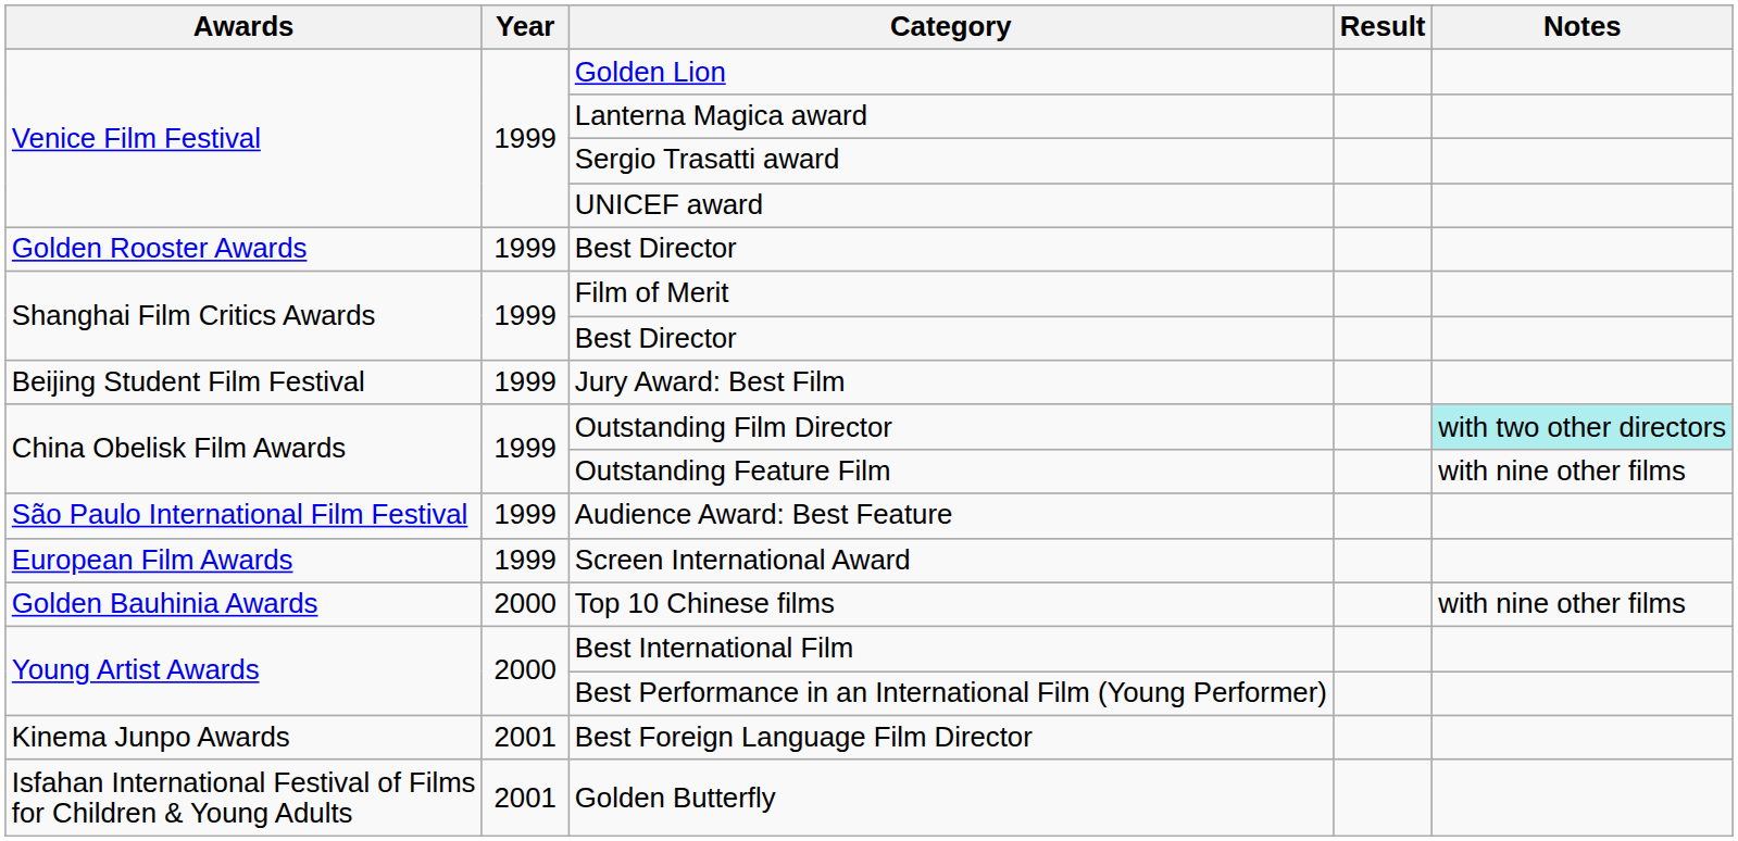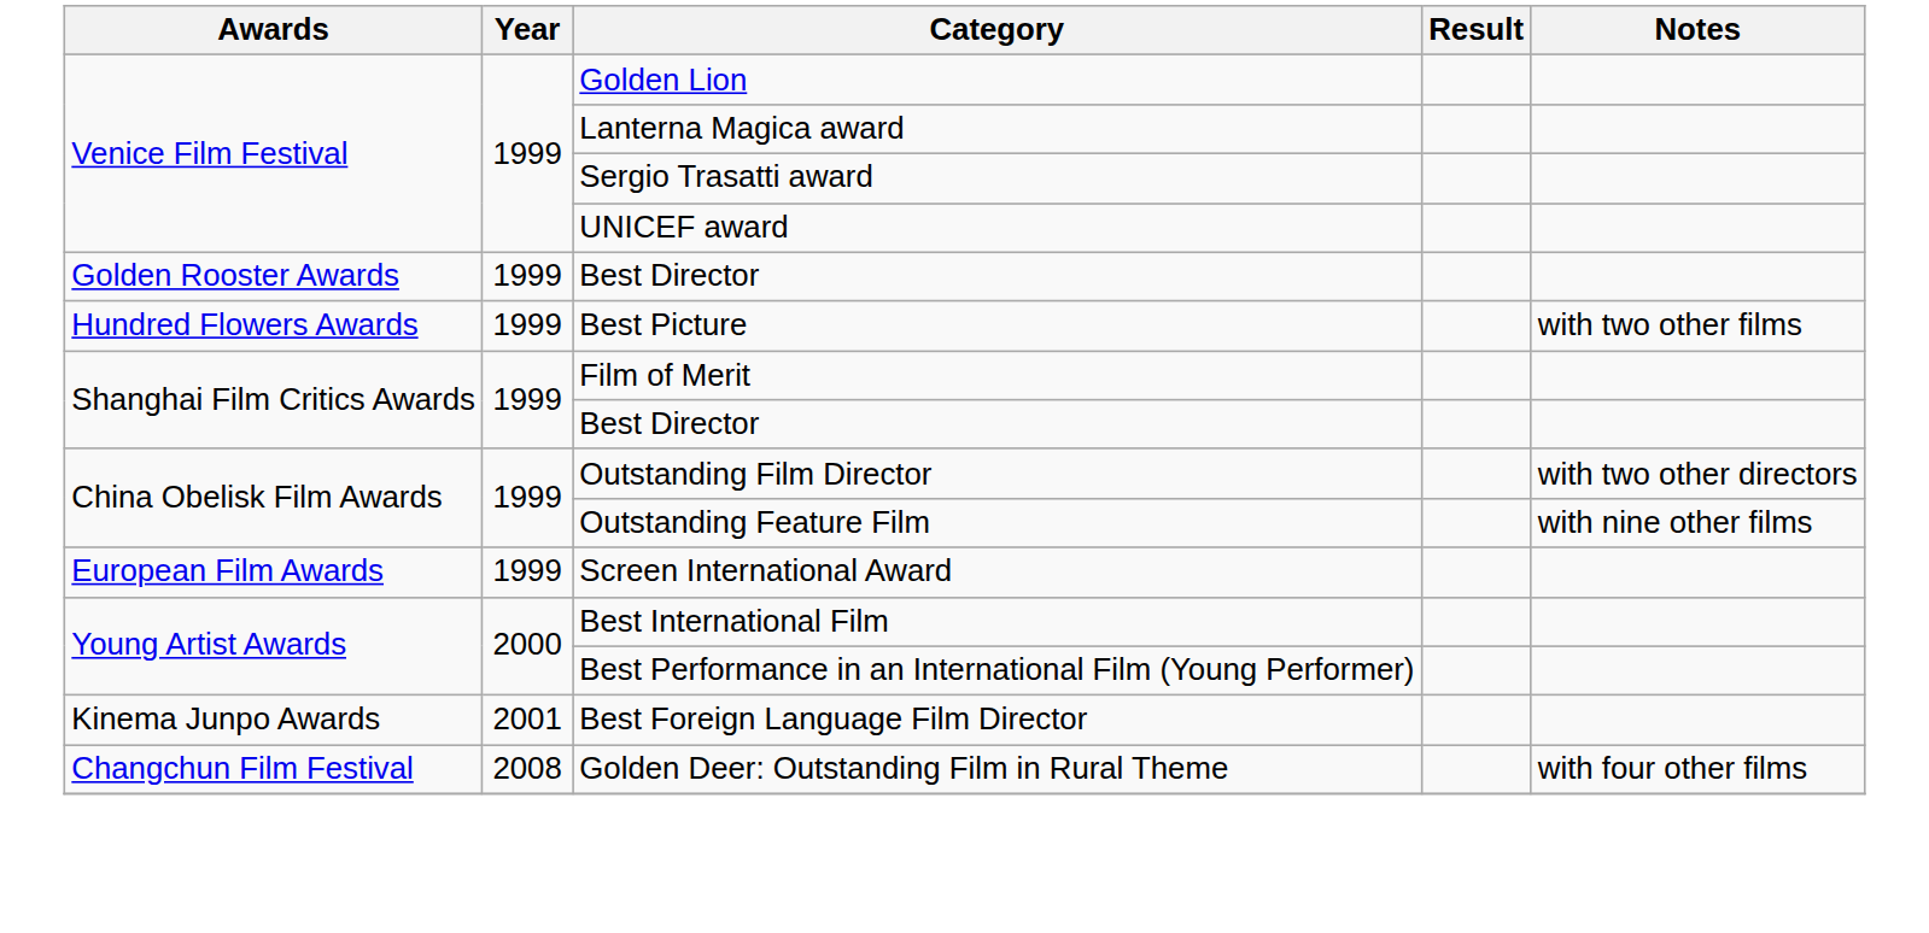 <table class="wikitable" style="margin:1em auto;">
 <tr>
 <th>Awards</th>
 <th width="5%">Year</th>
 <th>Category</th>
 <th>Result</th>
 <th>Notes</th>
 </tr>
 <tr>
 <td rowspan="4" valign="center"><a href='#'>Venice Film Festival</a></td>
 <td rowspan="4" valign="center" align="center">1999</td>
 <td><a href='#'>Golden Lion</a></td>
 <td></td>
 <td></td>
 </tr>
 <tr>
 <td>Lanterna Magica award</td>
 <td></td>
 <td></td>
 </tr>
 <tr>
 <td>Sergio Trasatti award</td>
 <td></td>
 <td></td>
 </tr>
 <tr>
 <td>UNICEF award</td>
 <td></td>
 <td></td>
 </tr>
 <tr>
 <td><a href='#'>Golden Rooster Awards</a></td>
 <td align="center">1999</td>
 <td>Best Director</td>
 <td></td>
 <td></td>
 </tr>
 <tr>
+<td><a href='#'>Hundred Flowers Awards</a></td>
+<td align="center">1999</td>
+<td>Best Picture</td>
+<td></td>
+<td>with two other films</td>
+</tr>
+<tr>
 <td rowspan="2" valign="center">Shanghai Film Critics Awards</td>
 <td rowspan="2" valign="center" align="center">1999</td>
 <td>Film of Merit</td>
 <td></td>
 <td></td>
 </tr>
 <tr>
 <td>Best Director</td>
 <td></td>
 <td></td>
 </tr>
 <tr>
-<td>Beijing Student Film Festival</td>
-<td align="center">1999</td>
-<td>Jury Award: Best Film</td>
-<td></td>
-<td></td>
-</tr>
-<tr>
 <td rowspan="2" valign="center">China Obelisk Film Awards</td>
 <td rowspan="2" valign="center" align="center">1999</td>
 <td>Outstanding Film Director</td>
 <td></td>
-<td style="background: paleturquoise;">with two other directors</td>
+<td>with two other directors</td>
 </tr>
 <tr>
 <td>Outstanding Feature Film</td>
 <td></td>
 <td>with nine other films</td>
 </tr>
 <tr>
-<td><a href='#'>São Paulo International Film Festival</a></td>
-<td align="center">1999</td>
-<td>Audience Award: Best Feature</td>
-<td></td>
-<td></td>
-</tr>
-<tr>
 <td><a href='#'>European Film Awards</a></td>
 <td align="center">1999</td>
 <td>Screen International Award</td>
 <td></td>
 <td></td>
-</tr>
-<tr>
-<td><a href='#'>Golden Bauhinia Awards</a></td>
-<td align="center">2000</td>
-<td>Top 10 Chinese films</td>
-<td></td>
-<td>with nine other films</td>
 </tr>
 <tr>
 <td rowspan="2" valign="center"><a href='#'>Young Artist Awards</a></td>
 <td rowspan="2" valign="center" align="center">2000</td>
 <td>Best International Film</td>
 <td></td>
 <td></td>
 </tr>
 <tr>
 <td>Best Performance in an International Film (Young Performer)</td>
 <td></td>
 <td></td>
 </tr>
 <tr>
 <td>Kinema Junpo Awards</td>
 <td align="center">2001</td>
 <td>Best Foreign Language Film Director</td>
 <td></td>
 <td></td>
 </tr>
 <tr>
-<td>Isfahan International Festival of Films<br>for Children & Young Adults</td>
-<td align="center">2001</td>
-<td>Golden Butterfly</td>
+<td><a href='#'>Changchun Film Festival</a></td>
+<td align="center">2008</td>
+<td>Golden Deer: Outstanding Film in Rural Theme</td>
 <td></td>
-<td></td>
+<td>with four other films</td>
 </tr>
 <tr>
 </tr>
 </table>
